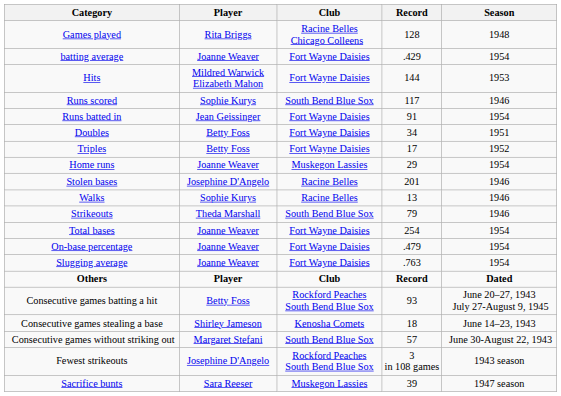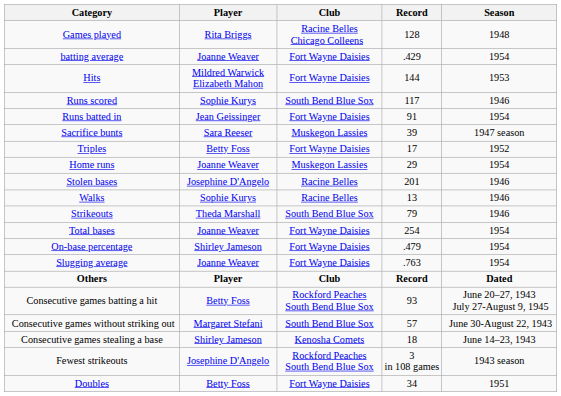 <table class="wikitable">
 <tr>
 <th>Category</th>
 <th>Player</th>
 <th>Club</th>
 <th>Record</th>
 <th>Season</th>
 </tr>
 <tr align=center>
 <td><a href='#'>Games played</a></td>
 <td><a href='#'>Rita Briggs</a></td>
 <td><a href='#'>Racine Belles</a><br><a href='#'>Chicago Colleens</a>  </td>
 <td>128</td>
 <td>1948</td>
 </tr>
 <tr align=center>
 <td><a href='#'>batting average</a></td>
 <td><a href='#'>Joanne Weaver</a></td>
 <td><a href='#'>Fort Wayne Daisies</a></td>
 <td>.429</td>
 <td>1954</td>
 </tr>
 <tr align=center>
 <td><a href='#'>Hits</a></td>
 <td><a href='#'>Mildred Warwick</a><br><a href='#'>Elizabeth Mahon</a></td>
 <td><a href='#'>Fort Wayne Daisies</a></td>
 <td>144</td>
 <td>1953</td>
 </tr>
 <tr align=center>
 <td><a href='#'>Runs scored</a></td>
 <td><a href='#'>Sophie Kurys</a></td>
 <td><a href='#'>South Bend Blue Sox</a></td>
 <td>117</td>
 <td>1946</td>
 </tr>
 <tr align=center>
 <td><a href='#'>Runs batted in</a></td>
 <td>    <a href='#'>Jean Geissinger</a>    </td>
 <td><a href='#'>Fort Wayne Daisies</a></td>
 <td>91</td>
 <td>1954</td>
 </tr>
 <tr align=center>
-<td><a href='#'>Doubles</a></td>
-<td><a href='#'>Betty Foss</a></td>
-<td><a href='#'>Fort Wayne Daisies</a></td>
-<td>34</td>
-<td>1951</td>
+<td><a href='#'>Sacrifice bunts</a></td>
+<td><a href='#'>Sara Reeser</a></td>
+<td><a href='#'>Muskegon Lassies</a></td>
+<td>39</td>
+<td>1947 season</td>
 </tr>
 <tr align=center>
 <td><a href='#'>Triples</a></td>
 <td><a href='#'>Betty Foss</a></td>
 <td><a href='#'>Fort Wayne Daisies</a></td>
 <td>17</td>
 <td>1952</td>
 </tr>
 <tr align=center>
 <td><a href='#'>Home runs</a></td>
 <td><a href='#'>Joanne Weaver</a></td>
 <td><a href='#'>Muskegon Lassies</a></td>
 <td>29</td>
 <td>1954</td>
 </tr>
 <tr align=center>
 <td><a href='#'>Stolen bases</a></td>
 <td>  <a href='#'>Josephine D'Angelo</a>  </td>
 <td><a href='#'>Racine Belles</a></td>
 <td>201</td>
 <td>1946</td>
 </tr>
 <tr align=center>
 <td><a href='#'>Walks</a></td>
 <td><a href='#'>Sophie Kurys</a></td>
 <td><a href='#'>Racine Belles</a></td>
 <td>13</td>
 <td>1946</td>
 </tr>
 <tr align=center>
 <td><a href='#'>Strikeouts</a></td>
 <td><a href='#'>Theda Marshall</a></td>
 <td><a href='#'>South Bend Blue Sox</a></td>
 <td>79</td>
 <td>1946</td>
 </tr>
 <tr align=center>
 <td><a href='#'>Total bases</a></td>
 <td><a href='#'>Joanne Weaver</a></td>
 <td><a href='#'>Fort Wayne Daisies</a></td>
 <td>254</td>
 <td>1954</td>
 </tr>
 <tr align=center>
 <td>    <a href='#'>On-base percentage</a>    </td>
-<td><a href='#'>Joanne Weaver</a></td>
+<td><a href='#'>Shirley Jameson</a></td>
 <td>    <a href='#'>Fort Wayne Daisies</a>    </td>
 <td>.479</td>
 <td>1954</td>
 </tr>
 <tr align=center>
 <td><a href='#'>Slugging average</a></td>
 <td><a href='#'>Joanne Weaver</a></td>
 <td><a href='#'>Fort Wayne Daisies</a></td>
 <td>.763</td>
 <td>1954</td>
 </tr>
 <tr align=center>
 <td><strong>Others</strong></td>
 <td><strong>Player</strong></td>
 <td><strong>Club</strong></td>
 <td><strong>Record</strong></td>
 <td><strong>Dated</strong></td>
 </tr>
 <tr align=center>
 <td>Consecutive games batting a hit</td>
 <td><a href='#'>Betty Foss</a></td>
 <td><a href='#'>Rockford Peaches</a><br><a href='#'>South Bend Blue Sox</a></td>
 <td>93</td>
 <td>June 20–27, 1943<br>  July 27-August 9, 1945 </td>
 </tr>
 <tr align=center>
+<td>  Consecutive games without striking  out </td>
+<td><a href='#'>Margaret Stefani</a></td>
+<td><a href='#'>South Bend Blue Sox</a></td>
+<td>57</td>
+<td>  June 30-August 22, 1943 </td>
+</tr>
+<tr align=center>
 <td>Consecutive games stealing a base</td>
 <td><a href='#'>Shirley Jameson</a></td>
 <td><a href='#'>Kenosha Comets</a></td>
 <td>18</td>
 <td>June 14–23, 1943</td>
-</tr>
-<tr align=center>
-<td>  Consecutive games without striking  out </td>
-<td><a href='#'>Margaret Stefani</a></td>
-<td><a href='#'>South Bend Blue Sox</a></td>
-<td>57</td>
-<td>  June 30-August 22, 1943 </td>
 </tr>
 <tr align=center>
 <td>Fewest strikeouts</td>
 <td>  <a href='#'>Josephine D'Angelo</a>  </td>
 <td><a href='#'>Rockford Peaches</a><br><a href='#'>South Bend Blue Sox</a></td>
 <td>3 <br> in 108 games</td>
 <td>1943 season</td>
 </tr>
 <tr align=center>
-<td><a href='#'>Sacrifice bunts</a></td>
-<td><a href='#'>Sara Reeser</a></td>
-<td><a href='#'>Muskegon Lassies</a></td>
-<td>39</td>
-<td>1947 season</td>
+<td><a href='#'>Doubles</a></td>
+<td><a href='#'>Betty Foss</a></td>
+<td><a href='#'>Fort Wayne Daisies</a></td>
+<td>34</td>
+<td>1951</td>
 </tr>
 </table>
